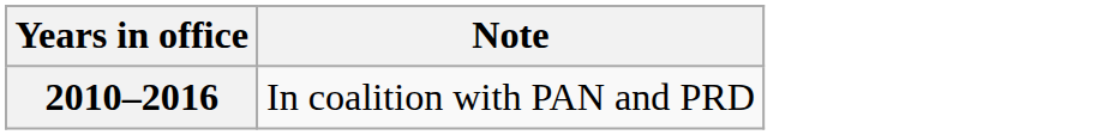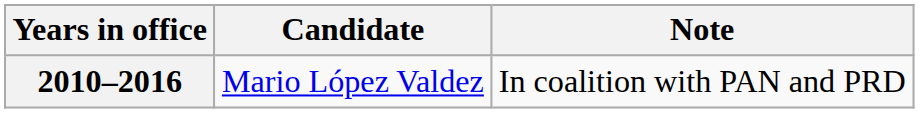 <table class="wikitable">
 <tr>
 <th>Years in office</th>
+<th>Candidate</th>
 <th>Note</th>
 </tr>
 <tr>
 <th>2010–2016</th>
+<td><a href='#'>Mario López Valdez</a></td>
 <td>In coalition with PAN and PRD</td>
 </tr>
 </table>
